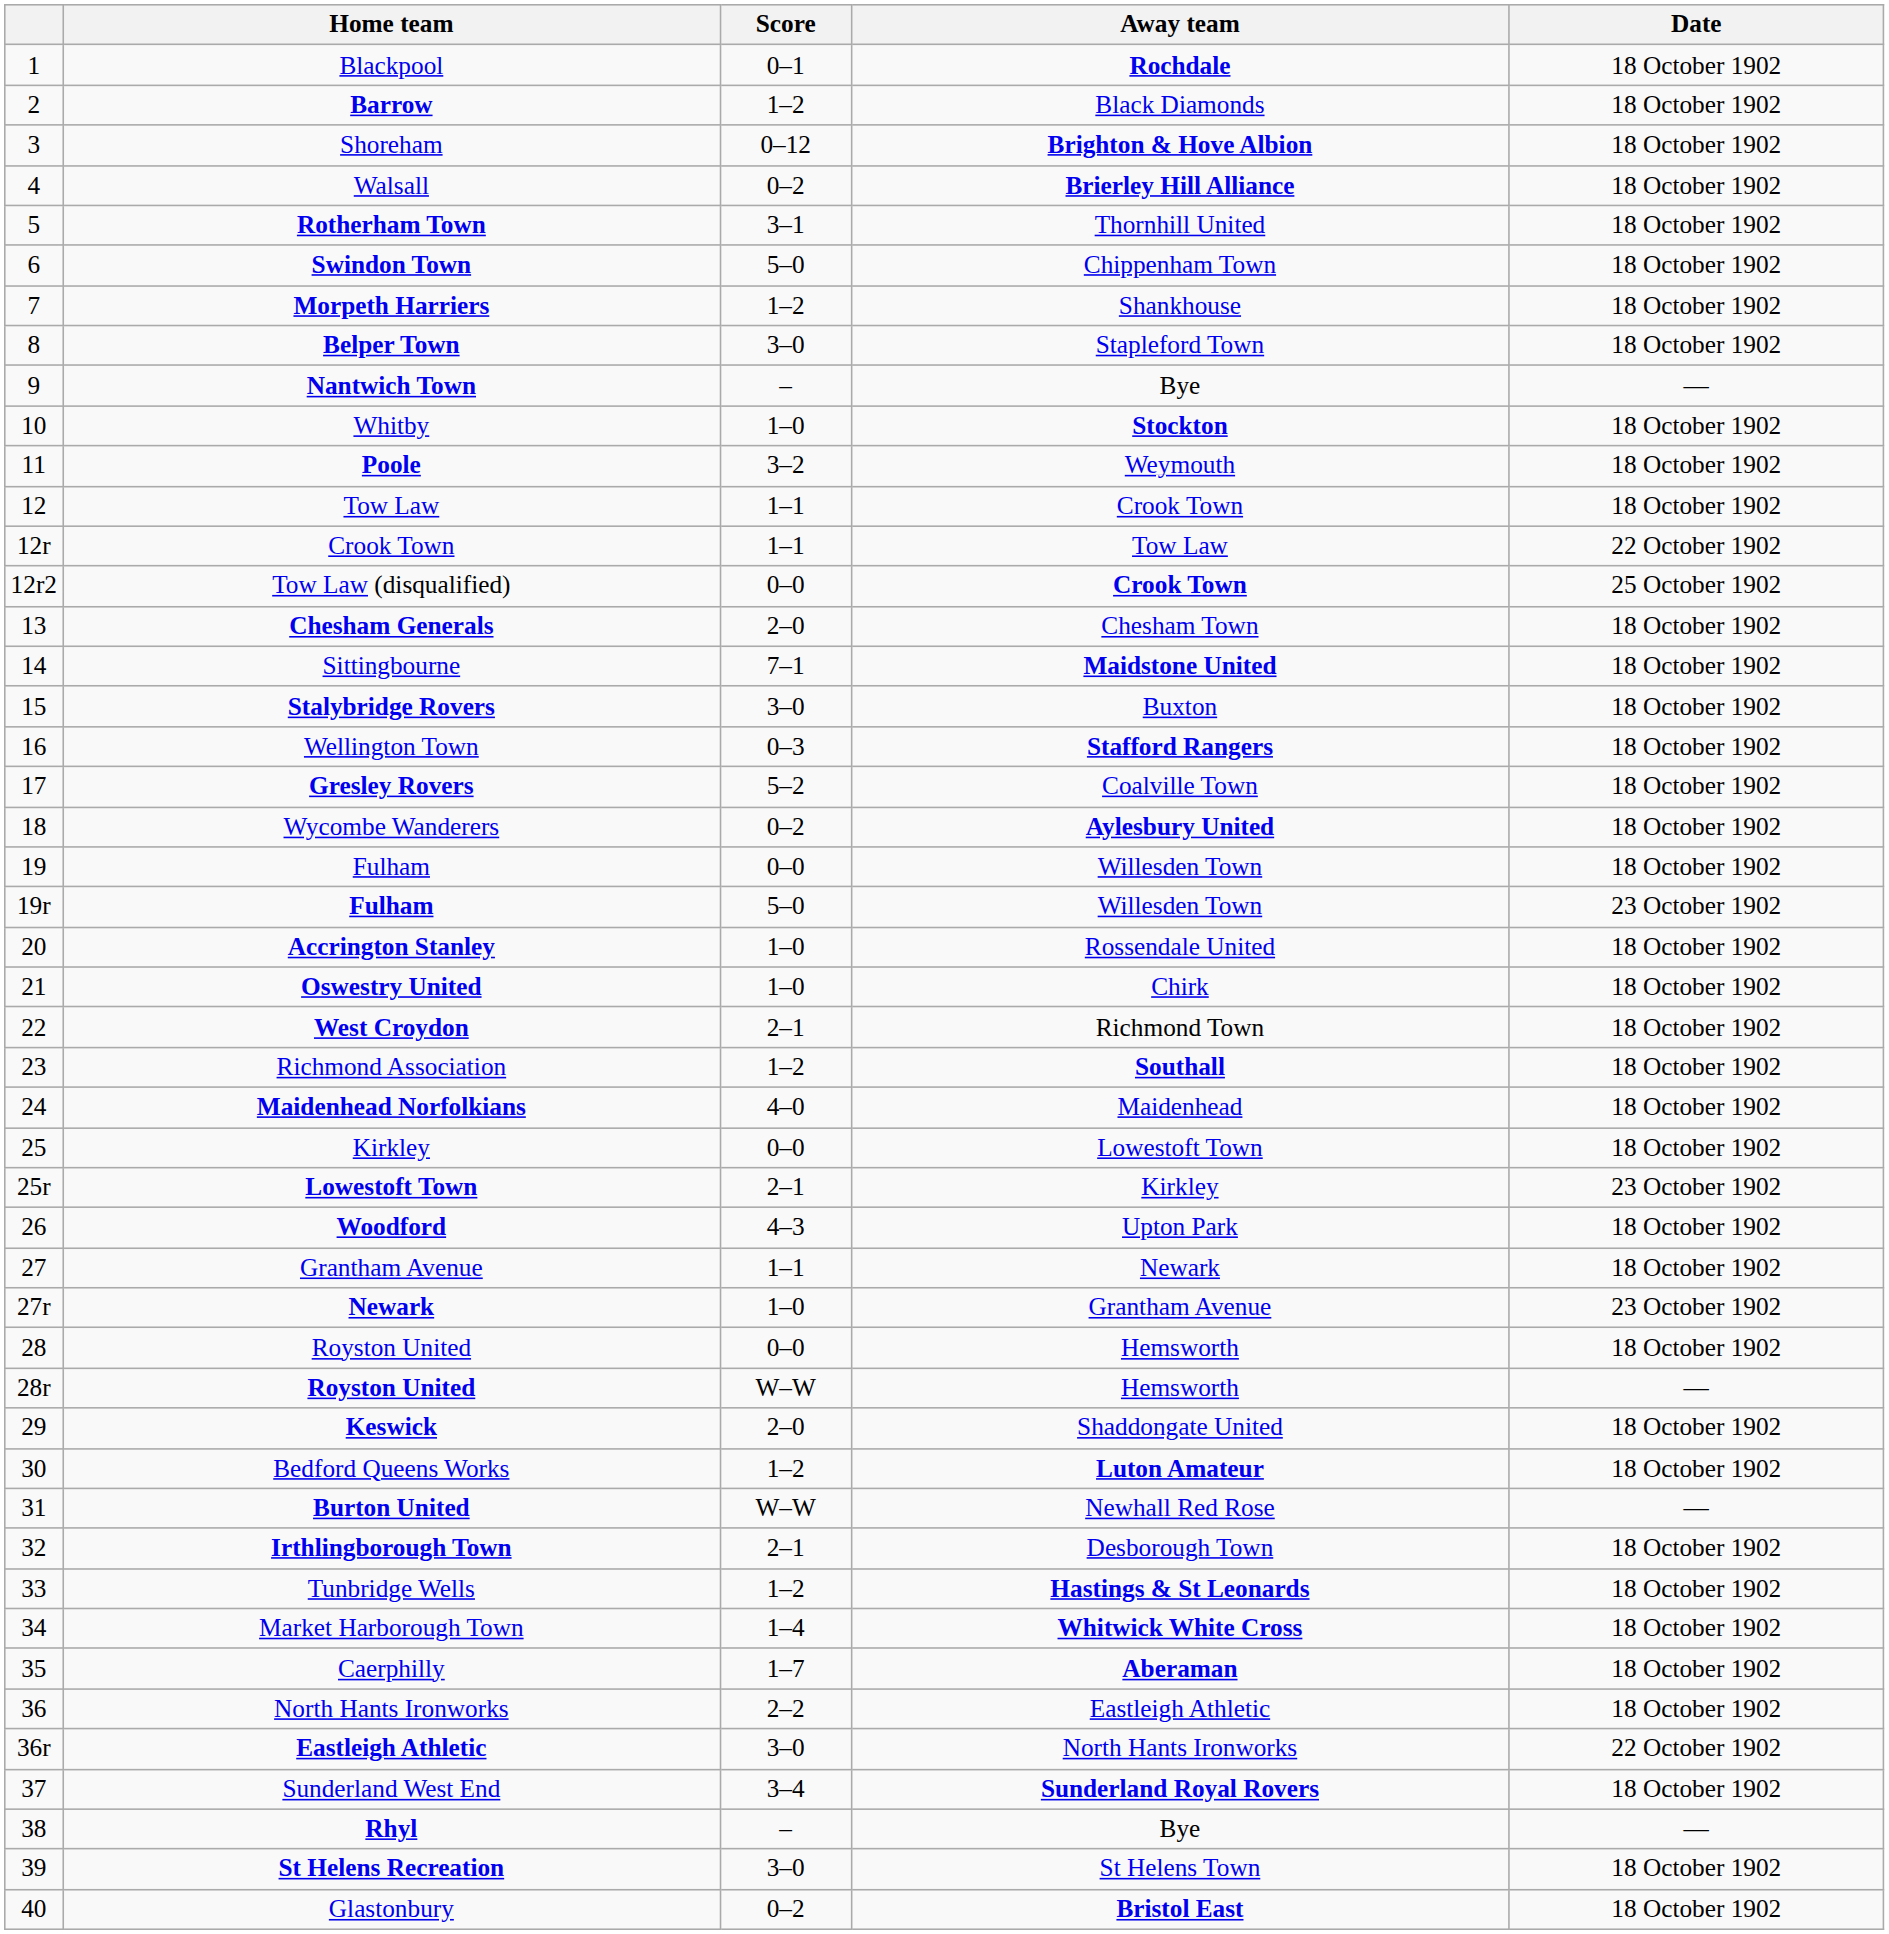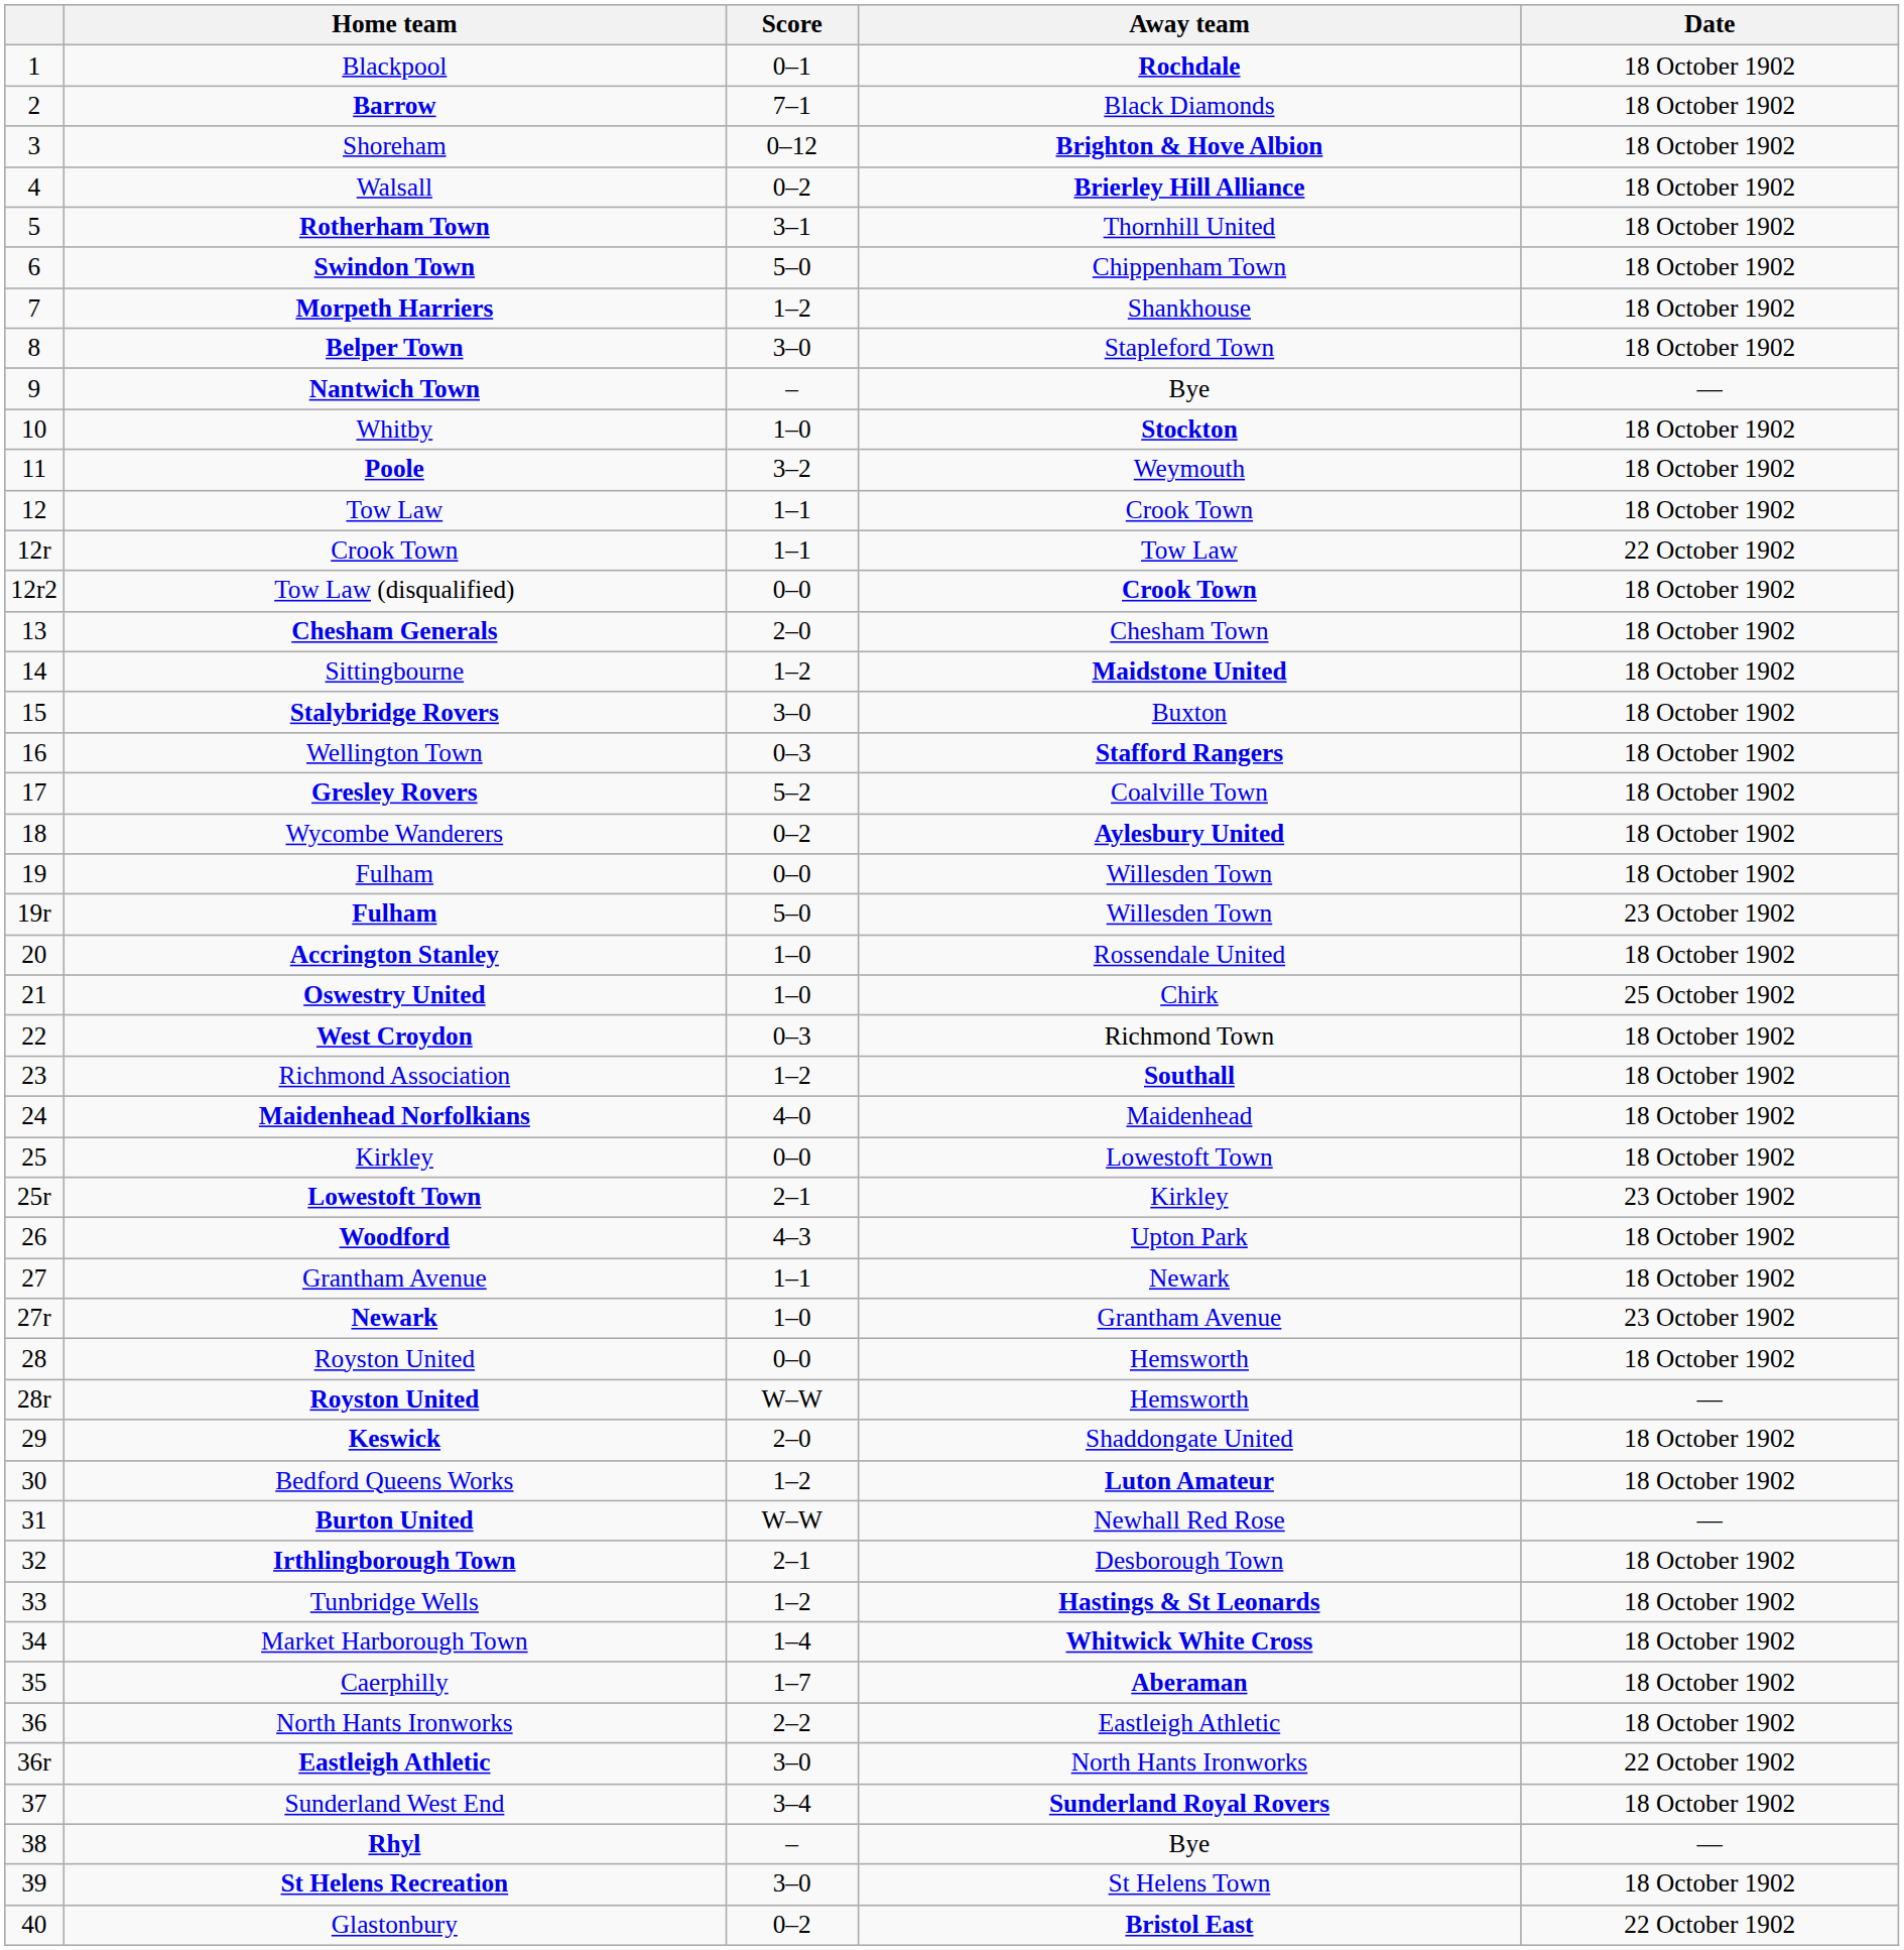 <table class="wikitable" style="text-align:center; width:60%">
 <tr>
 <th style="width:3%"></th>
 <th style="width:35%">Home team</th>
 <th style="width:7%">Score</th>
 <th style="width:35%">Away team</th>
 <th style="width:20%">Date</th>
 </tr>
 <tr>
 <td>1</td>
 <td><a href='#'>Blackpool</a></td>
 <td>0–1</td>
 <td><strong><a href='#'>Rochdale</a></strong></td>
 <td>18 October 1902</td>
 </tr>
 <tr>
 <td>2</td>
 <td><strong><a href='#'>Barrow</a></strong></td>
-<td>1–2</td>
+<td>7–1</td>
 <td><a href='#'>Black Diamonds</a></td>
 <td>18 October 1902</td>
 </tr>
 <tr>
 <td>3</td>
 <td><a href='#'>Shoreham</a></td>
 <td>0–12</td>
 <td><strong><a href='#'>Brighton & Hove Albion</a></strong></td>
 <td>18 October 1902</td>
 </tr>
 <tr>
 <td>4</td>
 <td><a href='#'>Walsall</a></td>
 <td>0–2</td>
 <td><strong><a href='#'>Brierley Hill Alliance</a></strong></td>
 <td>18 October 1902</td>
 </tr>
 <tr>
 <td>5</td>
 <td><strong><a href='#'>Rotherham Town</a></strong></td>
 <td>3–1</td>
 <td><a href='#'>Thornhill United</a></td>
 <td>18 October 1902</td>
 </tr>
 <tr>
 <td>6</td>
 <td><strong><a href='#'>Swindon Town</a></strong></td>
 <td>5–0</td>
 <td><a href='#'>Chippenham Town</a></td>
 <td>18 October 1902</td>
 </tr>
 <tr>
 <td>7</td>
 <td><strong><a href='#'>Morpeth Harriers</a></strong></td>
 <td>1–2</td>
 <td><a href='#'>Shankhouse</a></td>
 <td>18 October 1902</td>
 </tr>
 <tr>
 <td>8</td>
 <td><strong><a href='#'>Belper Town</a></strong></td>
 <td>3–0</td>
 <td><a href='#'>Stapleford Town</a></td>
 <td>18 October 1902</td>
 </tr>
 <tr>
 <td>9</td>
 <td><strong><a href='#'>Nantwich Town</a></strong></td>
 <td>–</td>
 <td>Bye</td>
 <td>—</td>
 </tr>
 <tr>
 <td>10</td>
 <td><a href='#'>Whitby</a></td>
 <td>1–0</td>
 <td><strong><a href='#'>Stockton</a></strong></td>
 <td>18 October 1902</td>
 </tr>
 <tr>
 <td>11</td>
 <td><strong><a href='#'>Poole</a></strong></td>
 <td>3–2</td>
 <td><a href='#'>Weymouth</a></td>
 <td>18 October 1902</td>
 </tr>
 <tr>
 <td>12</td>
 <td><a href='#'>Tow Law</a></td>
 <td>1–1</td>
 <td><a href='#'>Crook Town</a></td>
 <td>18 October 1902</td>
 </tr>
 <tr>
 <td>12r</td>
 <td><a href='#'>Crook Town</a></td>
 <td>1–1</td>
 <td><a href='#'>Tow Law</a></td>
 <td>22 October 1902</td>
 </tr>
 <tr>
 <td>12r2</td>
 <td><a href='#'>Tow Law</a> (disqualified)</td>
 <td>0–0</td>
 <td><strong><a href='#'>Crook Town</a></strong></td>
-<td>25 October 1902</td>
+<td>18 October 1902</td>
 </tr>
 <tr>
 <td>13</td>
 <td><strong><a href='#'>Chesham Generals</a></strong></td>
 <td>2–0</td>
 <td><a href='#'>Chesham Town</a></td>
 <td>18 October 1902</td>
 </tr>
 <tr>
 <td>14</td>
 <td><a href='#'>Sittingbourne</a></td>
-<td>7–1</td>
+<td>1–2</td>
 <td><strong><a href='#'>Maidstone United</a></strong></td>
 <td>18 October 1902</td>
 </tr>
 <tr>
 <td>15</td>
 <td><strong><a href='#'>Stalybridge Rovers</a></strong></td>
 <td>3–0</td>
 <td><a href='#'>Buxton</a></td>
 <td>18 October 1902</td>
 </tr>
 <tr>
 <td>16</td>
 <td><a href='#'>Wellington Town</a></td>
 <td>0–3</td>
 <td><strong><a href='#'>Stafford Rangers</a></strong></td>
 <td>18 October 1902</td>
 </tr>
 <tr>
 <td>17</td>
 <td><strong><a href='#'>Gresley Rovers</a></strong></td>
 <td>5–2</td>
 <td><a href='#'>Coalville Town</a></td>
 <td>18 October 1902</td>
 </tr>
 <tr>
 <td>18</td>
 <td><a href='#'>Wycombe Wanderers</a></td>
 <td>0–2</td>
 <td><strong><a href='#'>Aylesbury United</a></strong></td>
 <td>18 October 1902</td>
 </tr>
 <tr>
 <td>19</td>
 <td><a href='#'>Fulham</a></td>
 <td>0–0</td>
 <td><a href='#'>Willesden Town</a></td>
 <td>18 October 1902</td>
 </tr>
 <tr>
 <td>19r</td>
 <td><strong><a href='#'>Fulham</a></strong></td>
 <td>5–0</td>
 <td><a href='#'>Willesden Town</a></td>
 <td>23 October 1902</td>
 </tr>
 <tr>
 <td>20</td>
 <td><strong><a href='#'>Accrington Stanley</a></strong></td>
 <td>1–0</td>
 <td><a href='#'>Rossendale United</a></td>
 <td>18 October 1902</td>
 </tr>
 <tr>
 <td>21</td>
 <td><strong><a href='#'>Oswestry United</a></strong></td>
 <td>1–0</td>
 <td><a href='#'>Chirk</a></td>
-<td>18 October 1902</td>
+<td>25 October 1902</td>
 </tr>
 <tr>
 <td>22</td>
 <td><strong><a href='#'>West Croydon</a></strong></td>
-<td>2–1</td>
+<td>0–3</td>
 <td>Richmond Town</td>
 <td>18 October 1902</td>
 </tr>
 <tr>
 <td>23</td>
 <td><a href='#'>Richmond Association</a></td>
 <td>1–2</td>
 <td><strong><a href='#'>Southall</a></strong></td>
 <td>18 October 1902</td>
 </tr>
 <tr>
 <td>24</td>
 <td><strong><a href='#'>Maidenhead Norfolkians</a></strong></td>
 <td>4–0</td>
 <td><a href='#'>Maidenhead</a></td>
 <td>18 October 1902</td>
 </tr>
 <tr>
 <td>25</td>
 <td><a href='#'>Kirkley</a></td>
 <td>0–0</td>
 <td><a href='#'>Lowestoft Town</a></td>
 <td>18 October 1902</td>
 </tr>
 <tr>
 <td>25r</td>
 <td><strong><a href='#'>Lowestoft Town</a></strong></td>
 <td>2–1</td>
 <td><a href='#'>Kirkley</a></td>
 <td>23 October 1902</td>
 </tr>
 <tr>
 <td>26</td>
 <td><strong><a href='#'>Woodford</a></strong></td>
 <td>4–3</td>
 <td><a href='#'>Upton Park</a></td>
 <td>18 October 1902</td>
 </tr>
 <tr>
 <td>27</td>
 <td><a href='#'>Grantham Avenue</a></td>
 <td>1–1</td>
 <td><a href='#'>Newark</a></td>
 <td>18 October 1902</td>
 </tr>
 <tr>
 <td>27r</td>
 <td><strong><a href='#'>Newark</a></strong></td>
 <td>1–0</td>
 <td><a href='#'>Grantham Avenue</a></td>
 <td>23 October 1902</td>
 </tr>
 <tr>
 <td>28</td>
 <td><a href='#'>Royston United</a></td>
 <td>0–0</td>
 <td><a href='#'>Hemsworth</a></td>
 <td>18 October 1902</td>
 </tr>
 <tr>
 <td>28r</td>
 <td><strong><a href='#'>Royston United</a></strong></td>
 <td>W–W</td>
 <td><a href='#'>Hemsworth</a></td>
 <td>—</td>
 </tr>
 <tr>
 <td>29</td>
 <td><strong><a href='#'>Keswick</a></strong></td>
 <td>2–0</td>
 <td><a href='#'>Shaddongate United</a></td>
 <td>18 October 1902</td>
 </tr>
 <tr>
 <td>30</td>
 <td><a href='#'>Bedford Queens Works</a></td>
 <td>1–2</td>
 <td><strong><a href='#'>Luton Amateur</a></strong></td>
 <td>18 October 1902</td>
 </tr>
 <tr>
 <td>31</td>
 <td><strong><a href='#'>Burton United</a></strong></td>
 <td>W–W</td>
 <td><a href='#'>Newhall Red Rose</a></td>
 <td>—</td>
 </tr>
 <tr>
 <td>32</td>
 <td><strong><a href='#'>Irthlingborough Town</a></strong></td>
 <td>2–1</td>
 <td><a href='#'>Desborough Town</a></td>
 <td>18 October 1902</td>
 </tr>
 <tr>
 <td>33</td>
 <td><a href='#'>Tunbridge Wells</a></td>
 <td>1–2</td>
 <td><strong><a href='#'>Hastings & St Leonards</a></strong></td>
 <td>18 October 1902</td>
 </tr>
 <tr>
 <td>34</td>
 <td><a href='#'>Market Harborough Town</a></td>
 <td>1–4</td>
 <td><strong><a href='#'>Whitwick White Cross</a></strong></td>
 <td>18 October 1902</td>
 </tr>
 <tr>
 <td>35</td>
 <td><a href='#'>Caerphilly</a></td>
 <td>1–7</td>
 <td><strong><a href='#'>Aberaman</a></strong></td>
 <td>18 October 1902</td>
 </tr>
 <tr>
 <td>36</td>
 <td><a href='#'>North Hants Ironworks</a></td>
 <td>2–2</td>
 <td><a href='#'>Eastleigh Athletic</a></td>
 <td>18 October 1902</td>
 </tr>
 <tr>
 <td>36r</td>
 <td><strong><a href='#'>Eastleigh Athletic</a></strong></td>
 <td>3–0</td>
 <td><a href='#'>North Hants Ironworks</a></td>
 <td>22 October 1902</td>
 </tr>
 <tr>
 <td>37</td>
 <td><a href='#'>Sunderland West End</a></td>
 <td>3–4</td>
 <td><strong><a href='#'>Sunderland Royal Rovers</a></strong></td>
 <td>18 October 1902</td>
 </tr>
 <tr>
 <td>38</td>
 <td><strong><a href='#'>Rhyl</a></strong></td>
 <td>–</td>
 <td>Bye</td>
 <td>—</td>
 </tr>
 <tr>
 <td>39</td>
 <td><strong><a href='#'>St Helens Recreation</a></strong></td>
 <td>3–0</td>
 <td><a href='#'>St Helens Town</a></td>
 <td>18 October 1902</td>
 </tr>
 <tr>
 <td>40</td>
 <td><a href='#'>Glastonbury</a></td>
 <td>0–2</td>
 <td><strong><a href='#'>Bristol East</a></strong></td>
-<td>18 October 1902</td>
+<td>22 October 1902</td>
 </tr>
 </table>
